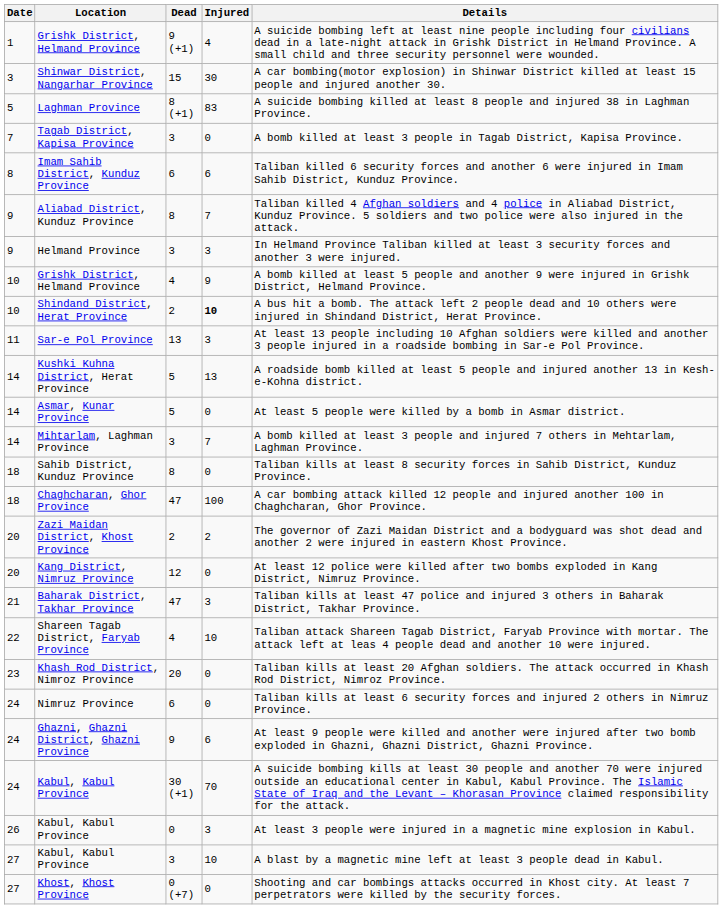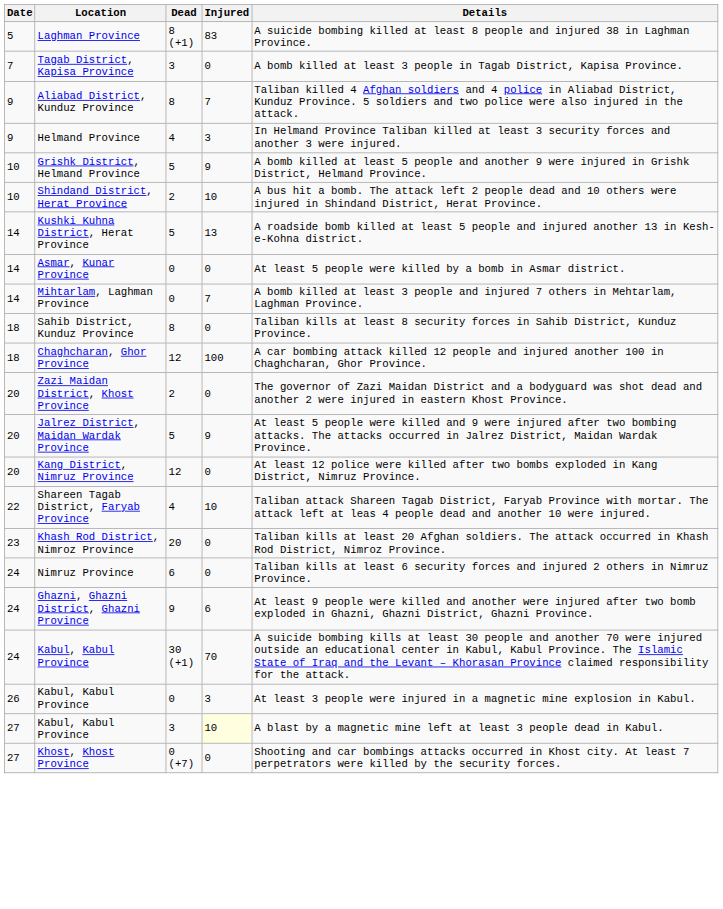 <table class="wikitable sortable">
 <tr>
 <th>Date</th>
 <th>Location</th>
 <th data-sort-type="number">Dead</th>
 <th data-sort-type="number">Injured</th>
 <th>Details</th>
-</tr>
-<tr>
-<td>1</td>
-<td><a href='#'>Grishk District</a>, <a href='#'>Helmand Province</a></td>
-<td>9 (+1)</td>
-<td>4</td>
-<td>A suicide bombing left at least nine people including four <a href='#'>civilians</a> dead in a late-night attack in Grishk District in Helmand Province. A small child and three security personnel were wounded.</td>
-</tr>
-<tr>
-<td>3</td>
-<td><a href='#'>Shinwar District</a>, <a href='#'>Nangarhar Province</a></td>
-<td>15</td>
-<td>30</td>
-<td>A car bombing(motor explosion) in Shinwar District killed at least 15 people and injured another 30.</td>
 </tr>
 <tr>
 <td>5</td>
 <td><a href='#'>Laghman Province</a></td>
 <td>8 (+1)</td>
 <td>83</td>
 <td>A suicide bombing killed at least 8 people and injured 38 in Laghman Province.</td>
 </tr>
 <tr>
 <td>7</td>
 <td><a href='#'>Tagab District</a>, <a href='#'>Kapisa Province</a></td>
 <td>3</td>
 <td>0</td>
 <td>A bomb killed at least 3 people in Tagab District, Kapisa Province.</td>
 </tr>
 <tr>
-<td>8</td>
-<td><a href='#'>Imam Sahib District</a>, <a href='#'>Kunduz Province</a></td>
-<td>6</td>
-<td>6</td>
-<td>Taliban killed 6 security forces and another 6 were injured in Imam Sahib District, Kunduz Province.</td>
-</tr>
-<tr>
 <td>9</td>
 <td><a href='#'>Aliabad District</a>, Kunduz Province</td>
 <td>8</td>
 <td>7</td>
 <td>Taliban killed 4 <a href='#'>Afghan soldiers</a> and 4 <a href='#'>police</a> in Aliabad District, Kunduz Province. 5 soldiers and two police were also injured in the attack.</td>
 </tr>
 <tr>
 <td>9</td>
 <td>Helmand Province</td>
-<td>3</td>
+<td>4</td>
 <td>3</td>
 <td>In Helmand Province Taliban killed at least 3 security forces and another 3 were injured.</td>
 </tr>
 <tr>
 <td>10</td>
 <td><a href='#'>Grishk District</a>, Helmand Province</td>
-<td>4</td>
+<td>5</td>
 <td>9</td>
 <td>A bomb killed at least 5 people and another 9 were injured in Grishk District, Helmand Province.</td>
 </tr>
 <tr>
 <td>10</td>
 <td><a href='#'>Shindand District</a>, <a href='#'>Herat Province</a></td>
 <td>2</td>
-<td><strong>10</strong></td>
+<td>10</td>
 <td>A bus hit a bomb. The attack left 2 people dead and 10 others were injured in Shindand District, Herat Province.</td>
-</tr>
-<tr>
-<td>11</td>
-<td><a href='#'>Sar-e Pol Province</a></td>
-<td>13</td>
-<td>3</td>
-<td>At least 13 people including 10 Afghan soldiers were killed and another 3 people  injured in a roadside bombing in Sar-e Pol Province.</td>
 </tr>
 <tr>
 <td>14</td>
 <td><a href='#'>Kushki Kuhna District</a>, Herat Province</td>
 <td>5</td>
 <td>13</td>
 <td>A roadside bomb killed at least 5 people and injured another 13 in Kesh-e-Kohna district.</td>
 </tr>
 <tr>
 <td>14</td>
 <td><a href='#'>Asmar</a>, <a href='#'>Kunar Province</a></td>
-<td>5</td>
+<td>0</td>
 <td>0</td>
 <td>At least 5 people were killed by a bomb in Asmar district.</td>
 </tr>
 <tr>
 <td>14</td>
 <td><a href='#'>Mihtarlam</a>, Laghman Province</td>
-<td>3</td>
+<td>0</td>
 <td>7</td>
 <td>A bomb killed at least 3 people and injured 7 others in Mehtarlam, Laghman Province.</td>
 </tr>
 <tr>
 <td>18</td>
 <td>Sahib District, Kunduz Province</td>
 <td>8</td>
 <td>0</td>
 <td>Taliban kills at least 8 security forces in Sahib District, Kunduz Province.</td>
 </tr>
 <tr>
 <td>18</td>
 <td><a href='#'>Chaghcharan</a>, <a href='#'>Ghor Province</a></td>
-<td>47</td>
+<td>12</td>
 <td>100</td>
 <td>A car bombing attack killed 12 people and injured another 100 in Chaghcharan, Ghor Province.</td>
 </tr>
 <tr>
 <td>20</td>
 <td><a href='#'>Zazi Maidan District</a>, <a href='#'>Khost Province</a></td>
 <td>2</td>
-<td>2</td>
+<td>0</td>
 <td>The governor of Zazi Maidan District and a bodyguard was shot dead and another 2 were injured in eastern Khost Province.</td>
+</tr>
+<tr>
+<td>20</td>
+<td><a href='#'>Jalrez District</a>, <a href='#'>Maidan Wardak Province</a></td>
+<td>5</td>
+<td>9</td>
+<td>At least 5 people were killed and 9 were injured after two bombing attacks. The attacks occurred in Jalrez District, Maidan Wardak Province.</td>
 </tr>
 <tr>
 <td>20</td>
 <td><a href='#'>Kang District</a>, <a href='#'>Nimruz Province</a></td>
 <td>12</td>
 <td>0</td>
 <td>At least 12 police were killed after two bombs exploded in Kang District, Nimruz Province.</td>
-</tr>
-<tr>
-<td>21</td>
-<td><a href='#'>Baharak District</a>, <a href='#'>Takhar Province</a></td>
-<td>47</td>
-<td>3</td>
-<td>Taliban kills at least 47 police and injured 3 others in Baharak District, Takhar Province.</td>
 </tr>
 <tr>
 <td>22</td>
 <td>Shareen Tagab District, <a href='#'>Faryab Province</a></td>
 <td>4</td>
 <td>10</td>
 <td>Taliban attack Shareen Tagab District, Faryab Province with mortar. The attack left at leas 4 people dead and another 10 were injured.</td>
 </tr>
 <tr>
 <td>23</td>
 <td><a href='#'>Khash Rod District</a>, Nimroz Province</td>
 <td>20</td>
 <td>0</td>
 <td>Taliban kills at least 20 Afghan soldiers. The attack occurred in Khash Rod District, Nimroz Province.</td>
 </tr>
 <tr>
 <td>24</td>
 <td>Nimruz Province</td>
 <td>6</td>
 <td>0</td>
 <td>Taliban kills at least 6 security forces and injured 2 others in Nimruz Province.</td>
 </tr>
 <tr>
 <td>24</td>
 <td><a href='#'>Ghazni</a>, <a href='#'>Ghazni District</a>, <a href='#'>Ghazni Province</a></td>
 <td>9</td>
 <td>6</td>
 <td>At least 9 people were killed and another were injured after two bomb exploded in Ghazni, Ghazni District, Ghazni Province.</td>
 </tr>
 <tr>
 <td>24</td>
 <td><a href='#'>Kabul</a>, <a href='#'>Kabul Province</a></td>
 <td>30 (+1)</td>
 <td>70</td>
 <td>A suicide bombing kills at least 30 people and another 70 were injured outside an educational center in Kabul, Kabul Province. The <a href='#'>Islamic State of Iraq and the Levant – Khorasan Province</a> claimed responsibility for the attack.</td>
 </tr>
 <tr>
 <td>26</td>
 <td>Kabul, Kabul Province</td>
 <td>0</td>
 <td>3</td>
 <td>At least 3 people were injured in a magnetic mine explosion in Kabul.</td>
 </tr>
 <tr>
 <td>27</td>
 <td>Kabul, Kabul Province</td>
 <td>3</td>
-<td>10</td>
+<td style="background: lightyellow;">10</td>
 <td>A blast by a magnetic mine left at least 3 people dead in Kabul.</td>
 </tr>
 <tr>
 <td>27</td>
 <td><a href='#'>Khost</a>, <a href='#'>Khost Province</a></td>
 <td>0 (+7)</td>
 <td>0</td>
 <td>Shooting and car bombings attacks occurred in Khost city. At least 7 perpetrators were killed by the security forces.</td>
 </tr>
 </table>
